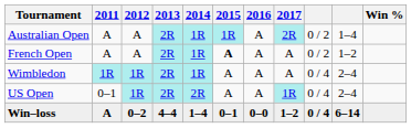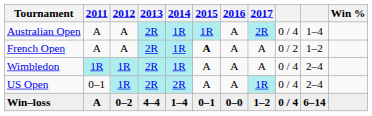 <table class=wikitable style=text-align:center>
 <tr>
 <th>Tournament</th>
 <th><a href='#'>2011</a></th>
 <th><a href='#'>2012</a></th>
 <th><a href='#'>2013</a></th>
 <th><a href='#'>2014</a></th>
 <th><a href='#'>2015</a></th>
 <th><a href='#'>2016</a></th>
 <th><a href='#'>2017</a></th>
 <th></th>
 <th></th>
 <th>Win %</th>
 </tr>
 <tr>
 <td style=text-align:left><a href='#'>Australian Open</a></td>
 <td>A</td>
 <td>A</td>
 <td style=background:#afeeee><a href='#'>2R</a></td>
 <td style=background:#afeeee><a href='#'>1R</a></td>
 <td style=background:#afeeee><a href='#'>1R</a></td>
 <td>A</td>
 <td style=background:#afeeee><a href='#'>2R</a></td>
-<td>0 / 2</td>
+<td>0 / 4</td>
 <td>1–4</td>
 <td></td>
 </tr>
 <tr>
 <td style=text-align:left><a href='#'>French Open</a></td>
 <td>A</td>
 <td>A</td>
 <td style=background:#afeeee><a href='#'>2R</a></td>
 <td style=background:#afeeee><a href='#'>1R</a></td>
 <td><strong>A</strong></td>
 <td>A</td>
 <td>A</td>
 <td>0 / 2</td>
 <td>1–2</td>
 <td></td>
 </tr>
 <tr>
 <td align=left><a href='#'>Wimbledon</a></td>
 <td style=background:#afeeee><a href='#'>1R</a></td>
 <td style=background:#afeeee><a href='#'>1R</a></td>
 <td style=background:#afeeee><a href='#'>2R</a></td>
 <td style=background:#afeeee><a href='#'>1R</a></td>
 <td>A</td>
 <td>A</td>
 <td>A</td>
 <td>0 / 4</td>
 <td>2–4</td>
 <td></td>
 </tr>
 <tr>
 <td align=left><a href='#'>US Open</a></td>
 <td>0–1</td>
 <td style=background:#afeeee><a href='#'>1R</a></td>
 <td style=background:#afeeee><a href='#'>2R</a></td>
 <td style=background:#afeeee><a href='#'>2R</a></td>
 <td>A</td>
 <td>A</td>
 <td style=background:#afeeee><a href='#'>1R</a></td>
 <td>0 / 4</td>
 <td>2–4</td>
 <td></td>
 </tr>
 <tr style=font-weight:bold;background:#efefef>
 <td style=text-align:left>Win–loss</td>
 <td>A</td>
 <td>0–2</td>
 <td>4–4</td>
 <td>1–4</td>
 <td>0–1</td>
 <td>0–0</td>
 <td>1–2</td>
 <td>0 / 4</td>
 <td>6–14</td>
 <td></td>
 </tr>
 </table>
